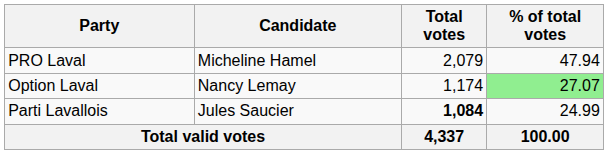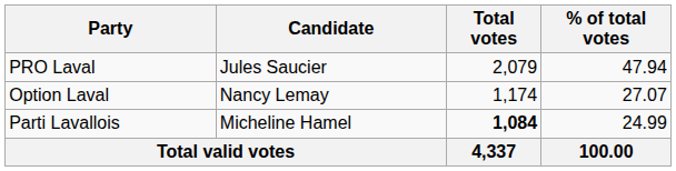 <table style="width:600px;" class="wikitable">
 <tr style="background-color:#E9E9E9">
 <th colspan="2" style="width: 200px">Party</th>
 <th colspan="1" style="width: 200px">Candidate</th>
 <th align="right">Total votes</th>
 <th align="right">% of total votes</th>
 </tr>
 <tr>
 <td colspan="2" align="left">PRO Laval</td>
-<td align="left">Micheline Hamel</td>
+<td align="left">Jules Saucier</td>
 <td align="right">2,079</td>
 <td align="right">47.94</td>
 </tr>
 <tr>
 <td colspan="2" align="left">Option Laval</td>
 <td align="left">Nancy Lemay</td>
 <td align="right">1,174</td>
-<td align="right" style="background: lightgreen;">27.07</td>
+<td align="right">27.07</td>
 </tr>
 <tr>
 <td colspan="2" align="left">Parti Lavallois</td>
-<td align="left">Jules Saucier</td>
+<td align="left">Micheline Hamel</td>
 <td align="right"><strong>1,084</strong></td>
 <td align="right">24.99</td>
 </tr>
 <tr bgcolor="#EEEEEE">
 <th colspan="3"  align="left">Total valid votes</th>
 <th align="right">4,337</th>
 <th align="right">100.00</th>
 </tr>
 </table>
